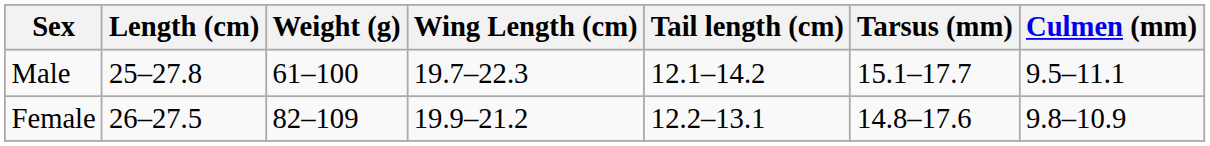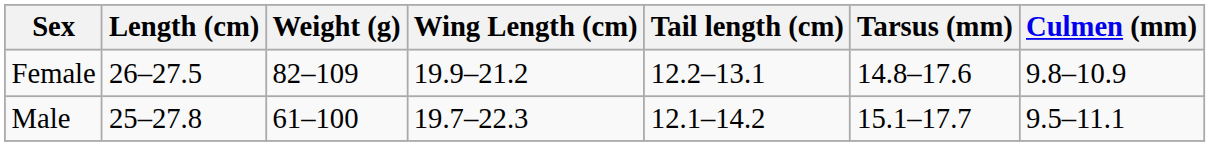 <table class="wikitable">
 <tr>
 <th>Sex</th>
 <th>Length (cm)</th>
 <th>Weight (g)</th>
 <th>Wing Length (cm)</th>
 <th>Tail length (cm)</th>
 <th>Tarsus (mm)</th>
 <th><a href='#'>Culmen</a> (mm)</th>
 </tr>
 <tr>
+<td>Female</td>
+<td>26–27.5</td>
+<td>82–109</td>
+<td>19.9–21.2</td>
+<td>12.2–13.1</td>
+<td>14.8–17.6</td>
+<td>9.8–10.9</td>
+</tr>
+<tr>
 <td>Male</td>
 <td>25–27.8</td>
 <td>61–100</td>
 <td>19.7–22.3</td>
 <td>12.1–14.2</td>
 <td>15.1–17.7</td>
 <td>9.5–11.1</td>
 </tr>
-<tr>
-<td>Female</td>
-<td>26–27.5</td>
-<td>82–109</td>
-<td>19.9–21.2</td>
-<td>12.2–13.1</td>
-<td>14.8–17.6</td>
-<td>9.8–10.9</td>
-</tr>
 </table>
